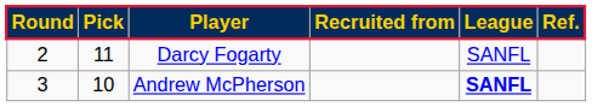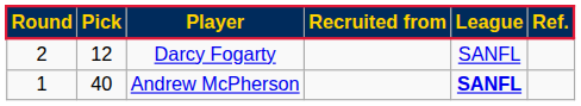 <table class="wikitable" style="font-size:90%; text-align:center;">
 <tr style="background:#002B5C; color: #FFD200; border: solid #E21937 2px;">
 <td><span><strong>Round</strong> </span></td>
 <td><span><strong>Pick</strong> </span></td>
 <td><span><strong>Player</strong> </span></td>
 <td><span><strong>Recruited from</strong> </span></td>
 <td><span><strong>League</strong> </span></td>
 <td><span><strong>Ref.</strong> </span></td>
 </tr>
 <tr>
 <td>2</td>
-<td>11</td>
+<td>12</td>
 <td><a href='#'>Darcy Fogarty</a></td>
 <td></td>
 <td><a href='#'>SANFL</a></td>
 <td></td>
 </tr>
 <tr>
-<td>3</td>
-<td>10</td>
+<td>1</td>
+<td>40</td>
 <td><a href='#'>Andrew McPherson</a></td>
 <td></td>
 <td><strong><a href='#'>SANFL</a></strong></td>
 <td></td>
 </tr>
 </table>
